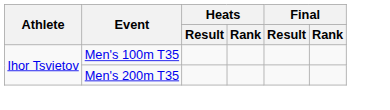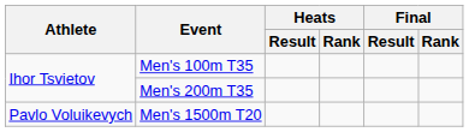 <table class=wikitable style="font-size:95%">
 <tr>
 <th rowspan="2">Athlete</th>
 <th rowspan="2">Event</th>
 <th colspan="2">Heats</th>
 <th colspan="2">Final</th>
 </tr>
 <tr>
 <th>Result</th>
 <th>Rank</th>
 <th>Result</th>
 <th>Rank</th>
 </tr>
 <tr>
 <td rowspan=2><a href='#'>Ihor Tsvietov</a></td>
 <td><a href='#'>Men's 100m T35</a></td>
 <td></td>
 <td></td>
 <td></td>
 <td></td>
 </tr>
 <tr>
 <td><a href='#'>Men's 200m T35</a></td>
 <td></td>
 <td></td>
 <td></td>
 <td></td>
 </tr>
+<tr>
+<td><a href='#'>Pavlo Voluikevych</a></td>
+<td><a href='#'>Men's 1500m T20</a></td>
+<td></td>
+<td></td>
+<td></td>
+<td></td>
+</tr>
 </table>
